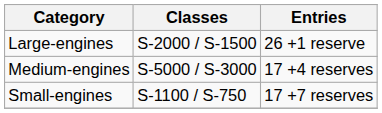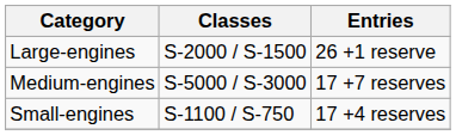 <table class="wikitable" style="font-size: 95%;">
 <tr>
 <th>Category</th>
 <th>Classes</th>
 <th>Entries</th>
 </tr>
 <tr>
 <td>Large-engines</td>
 <td>S-2000 / S-1500</td>
 <td>26 +1 reserve</td>
 </tr>
 <tr>
 <td>Medium-engines</td>
 <td>S-5000 / S-3000</td>
-<td>17 +4 reserves</td>
+<td>17 +7 reserves</td>
 </tr>
 <tr>
 <td>Small-engines</td>
 <td>S-1100 / S-750</td>
-<td>17 +7 reserves</td>
+<td>17 +4 reserves</td>
 </tr>
 <tr>
 </tr>
 </table>
